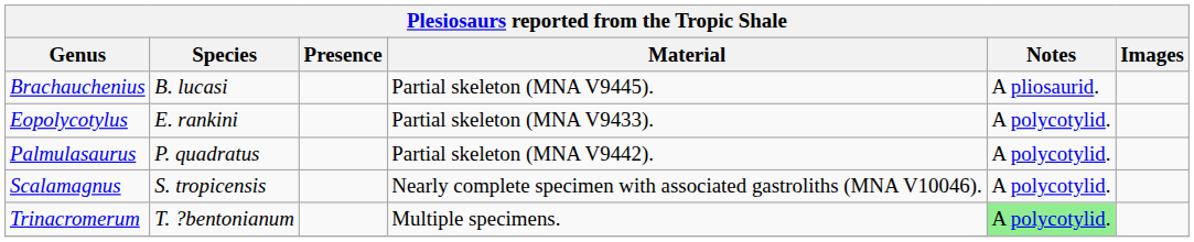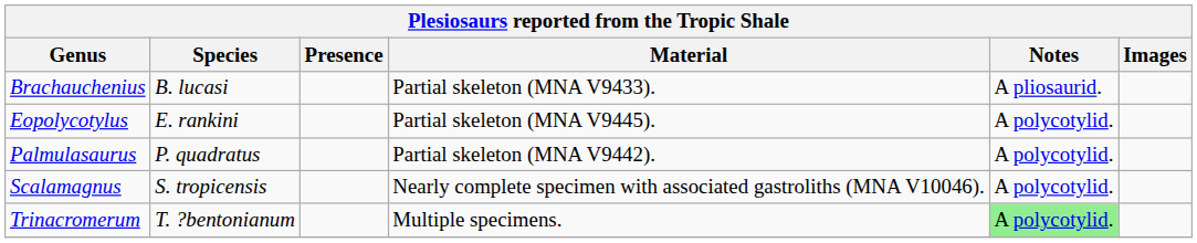 <table class="wikitable" align="center">
 <tr>
 <th colspan="6" align="center"><strong><a href='#'>Plesiosaurs</a> reported from the Tropic Shale</strong></th>
 </tr>
 <tr>
 <th>Genus</th>
 <th>Species</th>
 <th>Presence</th>
 <th><strong>Material</strong></th>
 <th>Notes</th>
 <th>Images</th>
 </tr>
 <tr>
 <td><em><a href='#'>Brachauchenius</a></em></td>
 <td><em>B. lucasi</em></td>
 <td></td>
-<td>Partial skeleton (MNA V9445).</td>
+<td>Partial skeleton (MNA V9433).</td>
 <td>A <a href='#'>pliosaurid</a>.</td>
 <td></td>
 </tr>
 <tr>
 <td><em><a href='#'>Eopolycotylus</a></em></td>
 <td><em>E. rankini</em></td>
 <td></td>
-<td>Partial skeleton (MNA V9433).</td>
+<td>Partial skeleton (MNA V9445).</td>
 <td>A <a href='#'>polycotylid</a>.</td>
 <td></td>
 </tr>
 <tr>
 <td><em><a href='#'>Palmulasaurus</a></em></td>
 <td><em>P. quadratus</em></td>
 <td></td>
 <td>Partial skeleton (MNA V9442).</td>
 <td>A <a href='#'>polycotylid</a>.</td>
 <td></td>
 </tr>
 <tr>
 <td><em><a href='#'>Scalamagnus</a></em></td>
 <td><em>S. tropicensis</em></td>
 <td></td>
 <td>Nearly complete specimen with associated gastroliths (MNA V10046).</td>
 <td>A <a href='#'>polycotylid</a>.</td>
 <td></td>
 </tr>
 <tr>
 <td><em><a href='#'>Trinacromerum</a></em></td>
 <td><em>T. ?bentonianum</em></td>
 <td></td>
 <td>Multiple specimens.</td>
 <td style="background: lightgreen;">A <a href='#'>polycotylid</a>.</td>
 <td></td>
 </tr>
 <tr>
 </tr>
 </table>
